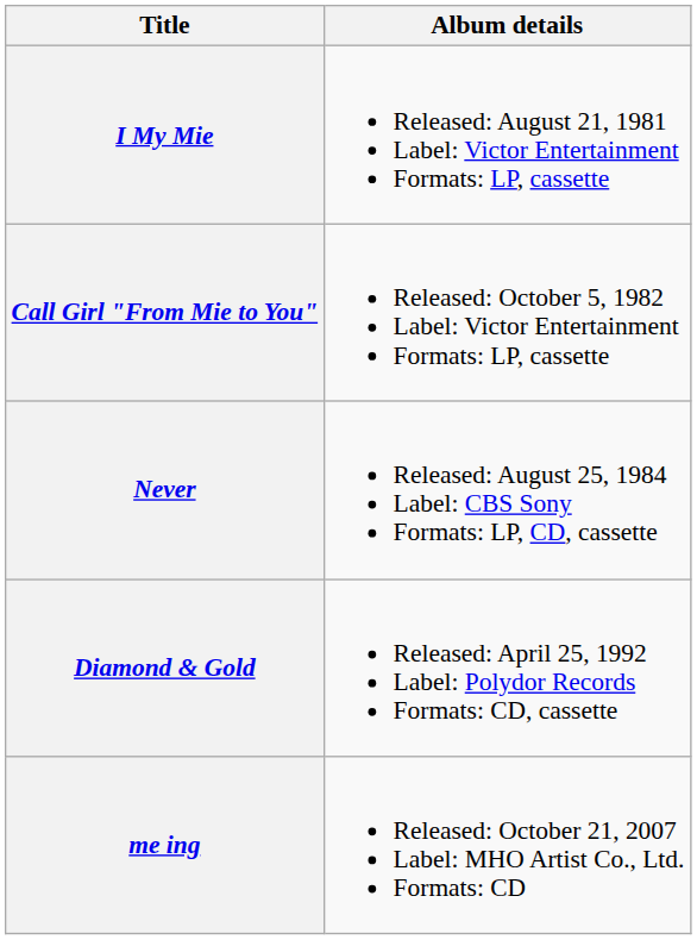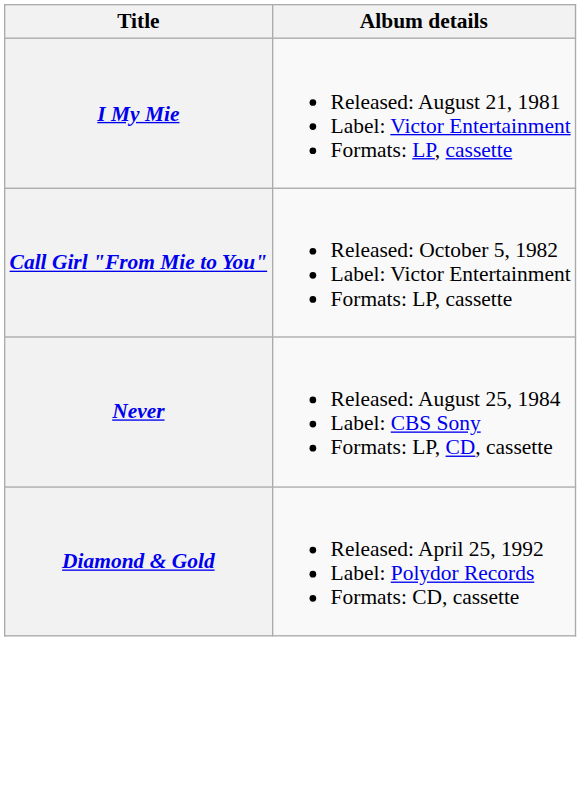 <table class="wikitable plainrowheaders">
 <tr>
 <th scope="col">Title</th>
 <th scope="col">Album details</th>
 </tr>
 <tr>
 <th scope="row"><em><a href='#'>I My Mie</a></em></th>
 <td><br><ul><li>Released: August 21, 1981</li><li>Label: <a href='#'>Victor Entertainment</a></li><li>Formats: <a href='#'>LP</a>, <a href='#'>cassette</a></li></ul></td>
 </tr>
 <tr>
 <th scope="row"><em><a href='#'>Call Girl "From Mie to You"</a></em></th>
 <td><br><ul><li>Released: October 5, 1982</li><li>Label: Victor Entertainment</li><li>Formats: LP, cassette</li></ul></td>
 </tr>
 <tr>
 <th scope="row"><em><a href='#'>Never</a></em></th>
 <td><br><ul><li>Released: August 25, 1984</li><li>Label: <a href='#'>CBS Sony</a></li><li>Formats: LP, <a href='#'>CD</a>, cassette</li></ul></td>
 </tr>
 <tr>
 <th scope="row"><em><a href='#'>Diamond & Gold</a></em></th>
 <td><br><ul><li>Released: April 25, 1992</li><li>Label: <a href='#'>Polydor Records</a></li><li>Formats: CD, cassette</li></ul></td>
 </tr>
-<tr>
-<th scope="row"><em><a href='#'>me ing</a></em></th>
-<td><br><ul><li>Released: October 21, 2007</li><li>Label: MHO Artist Co., Ltd.</li><li>Formats: CD</li></ul></td>
-</tr>
 </table>
